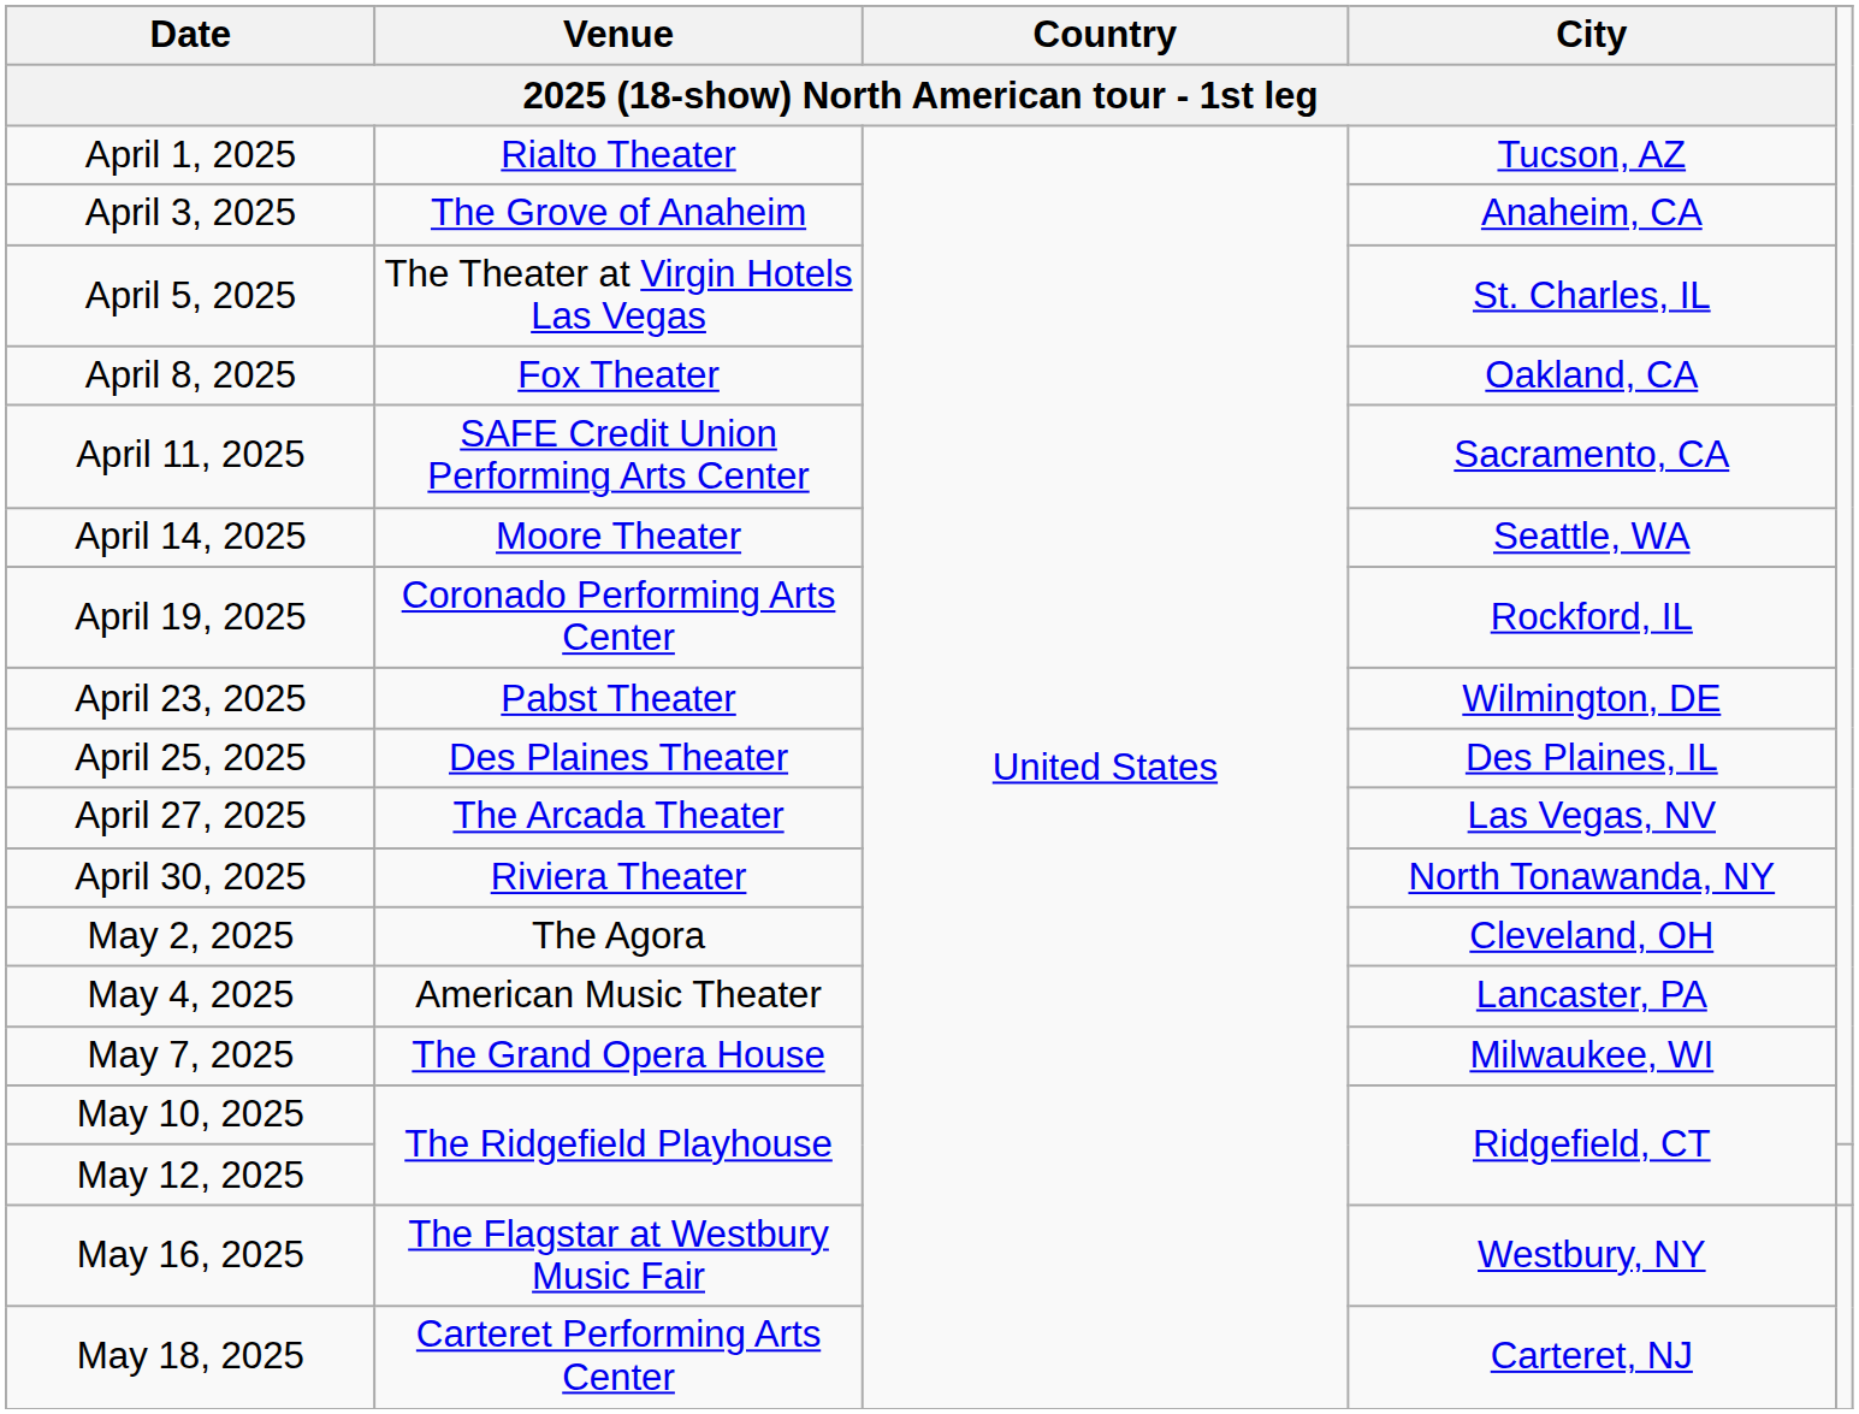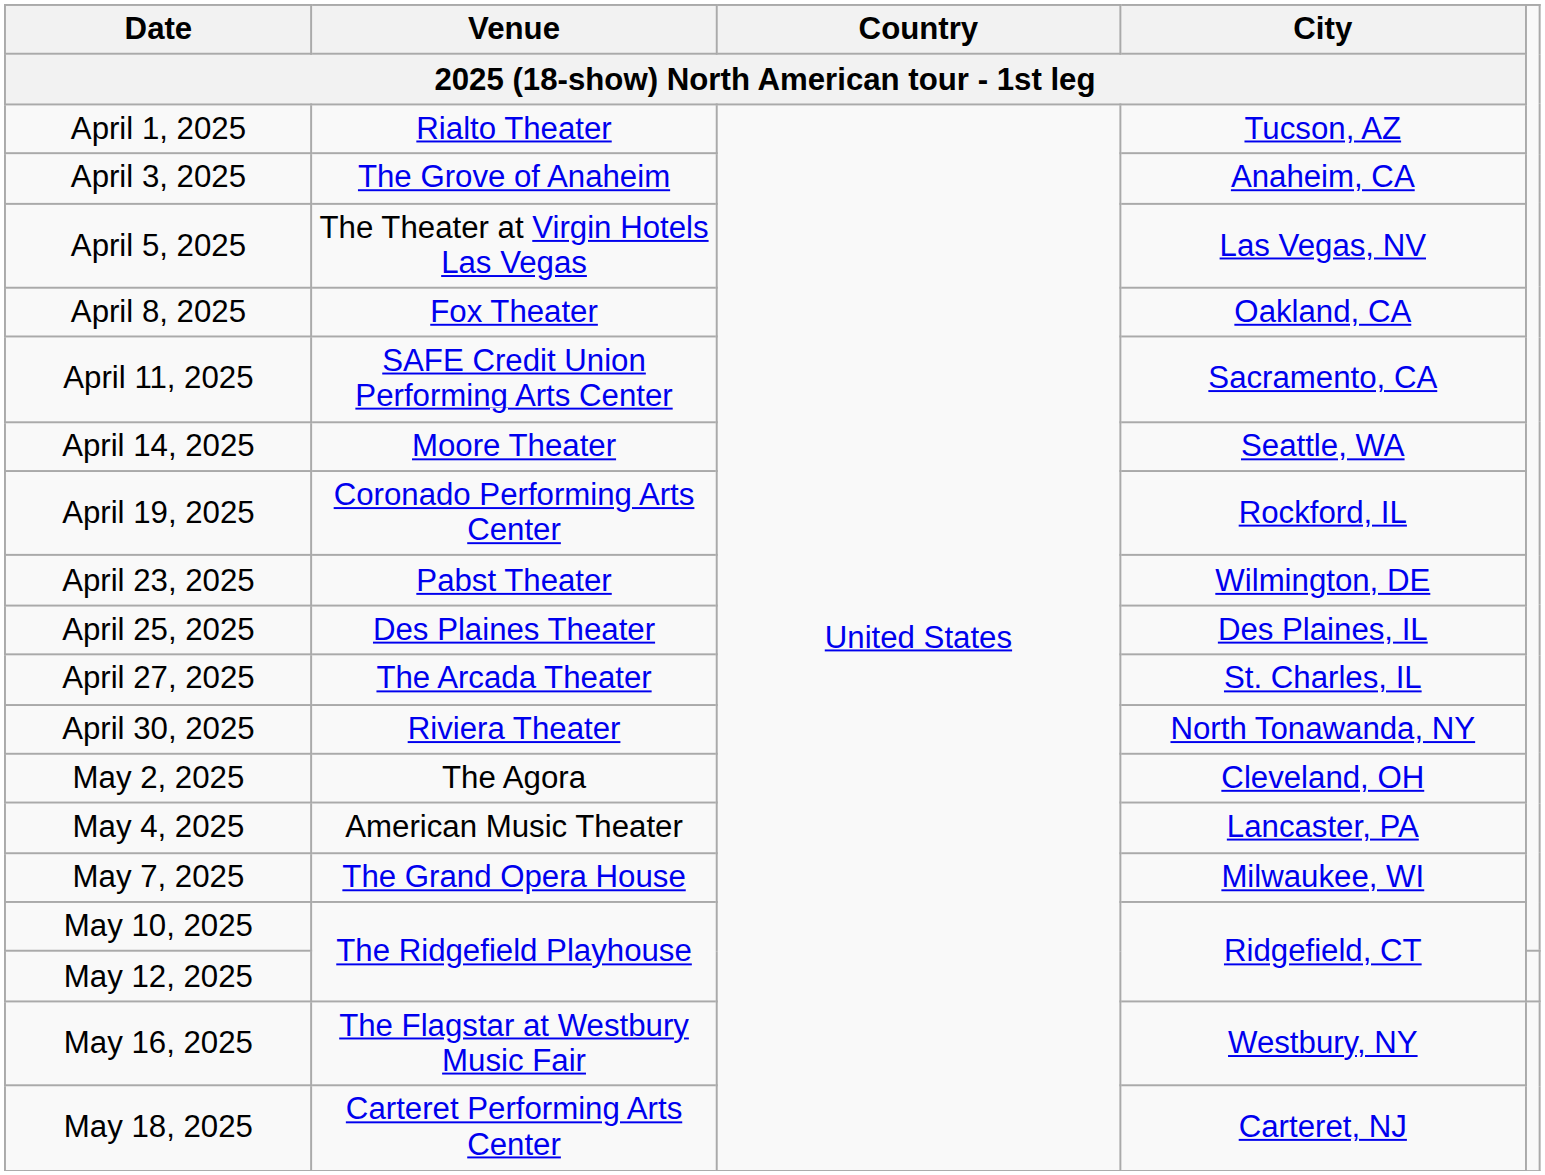 <table class="wikitable" style="text-align:center;">
 <tr>
 <th style="width:150px;">Date</th>
 <th style="width:200px;">Venue</th>
 <th style="width:200px;">Country</th>
 <th style="width:200px;">City</th>
 </tr>
 <tr>
 <th colspan="4">2025 (18-show) North American tour - 1st leg</th>
 </tr>
 <tr>
 <td>April 1, 2025</td>
 <td><a href='#'>Rialto Theater</a></td>
 <td rowspan="18"><a href='#'>United States</a></td>
 <td><a href='#'>Tucson, AZ</a></td>
 </tr>
 <tr>
 <td>April 3, 2025</td>
 <td><a href='#'>The Grove of Anaheim</a></td>
 <td><a href='#'>Anaheim, CA</a></td>
 </tr>
 <tr>
 <td>April 5, 2025</td>
 <td>The Theater at <a href='#'>Virgin Hotels Las Vegas</a></td>
-<td><a href='#'>St. Charles, IL</a></td>
+<td><a href='#'>Las Vegas, NV</a></td>
 </tr>
 <tr>
 <td>April 8, 2025</td>
 <td><a href='#'>Fox Theater</a></td>
 <td><a href='#'>Oakland, CA</a></td>
 </tr>
 <tr>
 <td>April 11, 2025</td>
 <td><a href='#'>SAFE Credit Union Performing Arts Center</a></td>
 <td><a href='#'>Sacramento, CA</a></td>
 </tr>
 <tr>
 <td>April 14, 2025</td>
 <td><a href='#'>Moore Theater</a></td>
 <td><a href='#'>Seattle, WA</a></td>
 </tr>
 <tr>
 <td>April 19, 2025</td>
 <td><a href='#'>Coronado Performing Arts Center</a></td>
 <td><a href='#'>Rockford, IL</a></td>
 </tr>
 <tr>
 <td>April 23, 2025</td>
 <td><a href='#'>Pabst Theater</a></td>
 <td><a href='#'>Wilmington, DE</a></td>
 </tr>
 <tr>
 <td>April 25, 2025</td>
 <td><a href='#'>Des Plaines Theater</a></td>
 <td><a href='#'>Des Plaines, IL</a></td>
 </tr>
 <tr>
 <td>April 27, 2025</td>
 <td><a href='#'>The Arcada Theater</a></td>
-<td><a href='#'>Las Vegas, NV</a></td>
+<td><a href='#'>St. Charles, IL</a></td>
 </tr>
 <tr>
 <td>April 30, 2025</td>
 <td><a href='#'>Riviera Theater</a></td>
 <td><a href='#'>North Tonawanda, NY</a></td>
 </tr>
 <tr>
 <td>May 2, 2025</td>
 <td>The Agora</td>
 <td><a href='#'>Cleveland, OH</a></td>
 </tr>
 <tr>
 <td>May 4, 2025</td>
 <td>American Music Theater</td>
 <td><a href='#'>Lancaster, PA</a></td>
 </tr>
 <tr>
 <td>May 7, 2025</td>
 <td><a href='#'>The Grand Opera House</a></td>
 <td><a href='#'>Milwaukee, WI</a></td>
 </tr>
 <tr>
 <td>May 10, 2025</td>
 <td rowspan="2"><a href='#'>The Ridgefield Playhouse</a></td>
 <td rowspan="2"><a href='#'>Ridgefield, CT</a></td>
 </tr>
 <tr>
 <td>May 12, 2025</td>
 <td></td>
 </tr>
 <tr>
 <td>May 16, 2025</td>
 <td><a href='#'>The Flagstar at Westbury Music Fair</a></td>
 <td><a href='#'>Westbury, NY</a></td>
 </tr>
 <tr>
 <td>May 18, 2025</td>
 <td><a href='#'>Carteret Performing Arts Center</a></td>
 <td><a href='#'>Carteret, NJ</a></td>
 </tr>
 <tr>
 </tr>
 </table>
